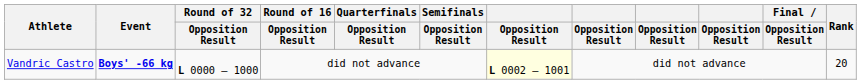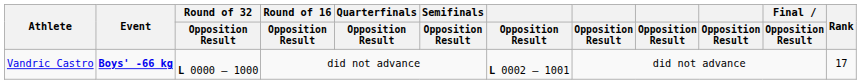 <table class="wikitable" style="font-size:90%">
 <tr>
 <th rowspan="2">Athlete</th>
 <th rowspan="2">Event</th>
 <th>Round of 32</th>
 <th>Round of 16</th>
 <th>Quarterfinals</th>
 <th>Semifinals</th>
 <th></th>
 <th></th>
 <th></th>
 <th></th>
 <th>Final / </th>
 <th rowspan=2>Rank</th>
 </tr>
 <tr style="font-size:95%">
 <th>Opposition<br>Result</th>
 <th>Opposition<br>Result</th>
 <th>Opposition<br>Result</th>
 <th>Opposition<br>Result</th>
 <th>Opposition<br>Result</th>
 <th>Opposition<br>Result</th>
 <th>Opposition<br>Result</th>
 <th>Opposition<br>Result</th>
 <th>Opposition<br>Result</th>
 </tr>
 <tr align=center>
 <td align=left><a href='#'>Vandric Castro</a></td>
 <td align=left><strong><a href='#'>Boys' -66 kg</a></strong></td>
 <td><br><strong>L</strong> 0000 – 1000</td>
 <td colspan=3>did not advance</td>
-<td style="background: lightyellow;"><br><strong>L</strong> 0002 – 1001</td>
+<td><br><strong>L</strong> 0002 – 1001</td>
 <td colspan=4>did not advance</td>
-<td>20</td>
+<td>17</td>
 </tr>
 </table>
